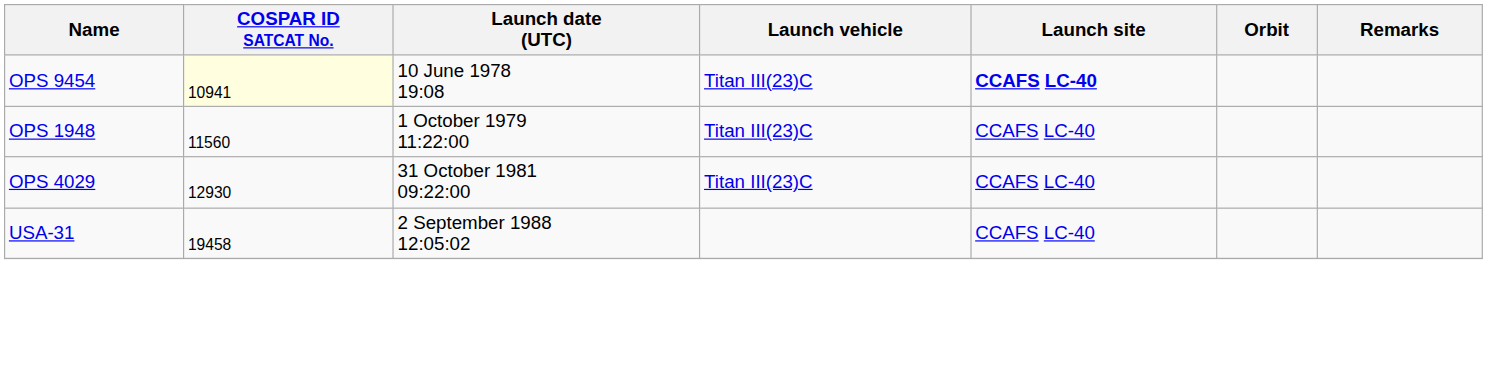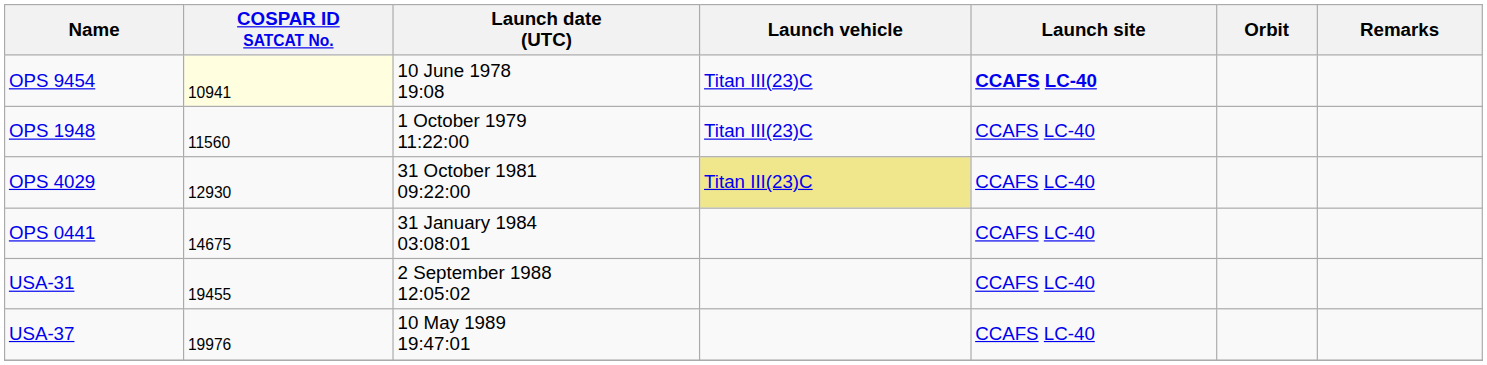 <table class="wikitable" style="width:100%;">
 <tr>
 <th>Name</th>
 <th><a href='#'>COSPAR ID</a><br><small><a href='#'>SATCAT No.</a></small></th>
 <th>Launch date<br>(UTC)</th>
 <th>Launch vehicle</th>
 <th>Launch site</th>
 <th>Orbit</th>
 <th>Remarks</th>
 </tr>
 <tr>
 <td><a href='#'>OPS 9454</a></td>
 <td style="background: lightyellow;"><br><small>10941</small></td>
 <td>10 June 1978<br>19:08</td>
 <td><a href='#'>Titan III(23)C</a></td>
 <td><strong><a href='#'>CCAFS</a> <a href='#'>LC-40</a></strong></td>
 <td></td>
 <td></td>
 </tr>
 <tr>
 <td><a href='#'>OPS 1948</a></td>
 <td><br><small>11560</small></td>
 <td>1 October 1979<br>11:22:00</td>
 <td><a href='#'>Titan III(23)C</a></td>
 <td><a href='#'>CCAFS</a> <a href='#'>LC-40</a></td>
 <td></td>
 <td></td>
 </tr>
 <tr>
 <td><a href='#'>OPS 4029</a></td>
 <td><br><small>12930</small></td>
 <td>31 October 1981<br>09:22:00</td>
-<td><a href='#'>Titan III(23)C</a></td>
+<td style="background: khaki;"><a href='#'>Titan III(23)C</a></td>
+<td><a href='#'>CCAFS</a> <a href='#'>LC-40</a></td>
+<td></td>
+<td></td>
+</tr>
+<tr>
+<td><a href='#'>OPS 0441</a></td>
+<td><br><small>14675</small></td>
+<td>31 January 1984<br>03:08:01</td>
+<td></td>
 <td><a href='#'>CCAFS</a> <a href='#'>LC-40</a></td>
 <td></td>
 <td></td>
 </tr>
 <tr>
 <td><a href='#'>USA-31</a></td>
-<td><br><small>19458</small></td>
+<td><br><small>19455</small></td>
 <td>2 September 1988<br>12:05:02</td>
+<td></td>
+<td><a href='#'>CCAFS</a> <a href='#'>LC-40</a></td>
+<td></td>
+<td></td>
+</tr>
+<tr>
+<td><a href='#'>USA-37</a></td>
+<td><br><small>19976</small></td>
+<td>10 May 1989<br>19:47:01</td>
 <td></td>
 <td><a href='#'>CCAFS</a> <a href='#'>LC-40</a></td>
 <td></td>
 <td></td>
 </tr>
 <tr>
 </tr>
 </table>
